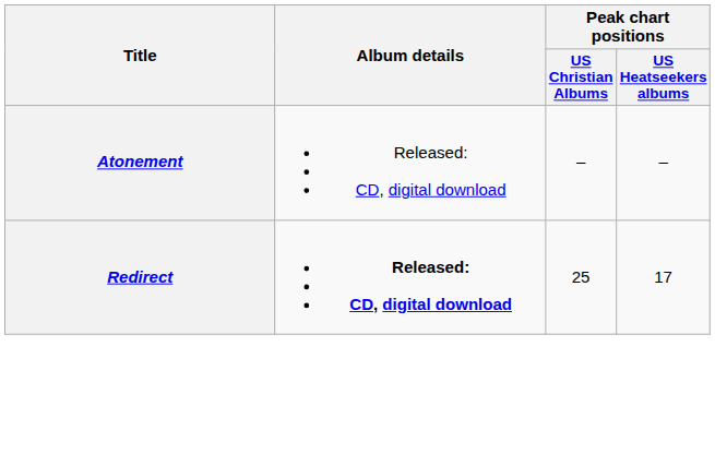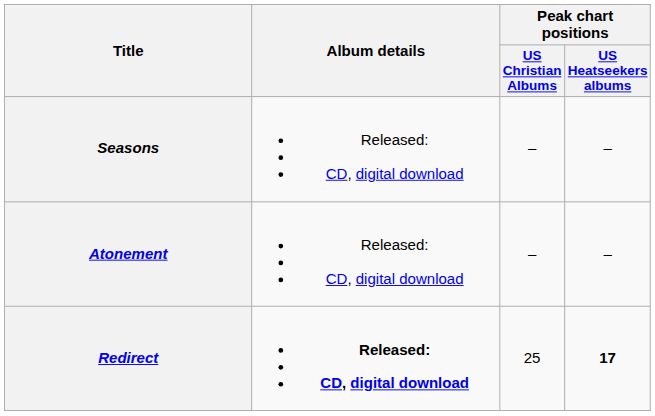 <table class="wikitable plainrowheaders" style="text-align:center;">
 <tr>
 <th scope="col" rowspan="2" style="width:16em;">Title</th>
 <th scope="col" rowspan="2" style="width:16em;">Album details</th>
 <th scope="col" colspan="2">Peak chart positions</th>
 </tr>
 <tr>
 <th style="width:3em; font-size:90%"><a href='#'>US<br>Christian Albums</a></th>
 <th style="width:3em; font-size:90%"><a href='#'>US<br>Heatseekers albums</a></th>
 </tr>
 <tr>
+<th scope="row"><em>Seasons</em></th>
+<td><br><ul><li>Released: </li><li></li><li><a href='#'>CD</a>, <a href='#'>digital download</a></li></ul></td>
+<td>–</td>
+<td>–</td>
+</tr>
+<tr>
 <th scope="row"><a href='#'><em>Atonement</em></a></th>
 <td><br><ul><li>Released: </li><li></li><li><a href='#'>CD</a>, <a href='#'>digital download</a></li></ul></td>
 <td>–</td>
 <td>–</td>
 </tr>
 <tr>
 <th scope="row"><a href='#'><em>Redirect</em></a></th>
 <td><strong><br><ul><li>Released: </li><li></li><li><a href='#'>CD</a>, <a href='#'>digital download</a></li></ul></strong></td>
 <td>25</td>
-<td>17</td>
+<td><strong>17</strong></td>
 </tr>
 </table>
